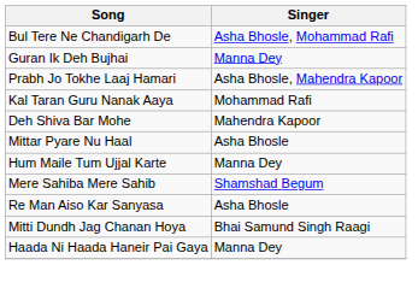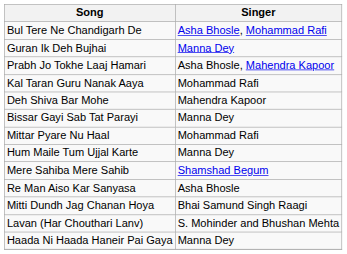 <table class="wikitable">
 <tr>
 <th>Song</th>
 <th>Singer</th>
 </tr>
 <tr>
 <td>Bul Tere Ne Chandigarh De</td>
 <td><a href='#'>Asha Bhosle</a>, <a href='#'>Mohammad Rafi</a></td>
 </tr>
 <tr>
 <td>Guran Ik Deh Bujhai</td>
 <td><a href='#'>Manna Dey</a></td>
 </tr>
 <tr>
 <td>Prabh Jo Tokhe Laaj Hamari</td>
 <td>Asha Bhosle, <a href='#'>Mahendra Kapoor</a></td>
 </tr>
 <tr>
 <td>Kal Taran Guru Nanak Aaya</td>
 <td>Mohammad Rafi</td>
 </tr>
 <tr>
 <td>Deh Shiva Bar Mohe</td>
 <td>Mahendra Kapoor</td>
 </tr>
 <tr>
+<td>Bissar Gayi Sab Tat Parayi</td>
+<td>Manna Dey</td>
+</tr>
+<tr>
 <td>Mittar Pyare Nu Haal</td>
-<td>Asha Bhosle</td>
+<td>Mohammad Rafi</td>
 </tr>
 <tr>
 <td>Hum Maile Tum Ujjal Karte</td>
 <td>Manna Dey</td>
 </tr>
 <tr>
 <td>Mere Sahiba Mere Sahib</td>
 <td><a href='#'>Shamshad Begum</a></td>
 </tr>
 <tr>
 <td>Re Man Aiso Kar Sanyasa</td>
 <td>Asha Bhosle</td>
 </tr>
 <tr>
 <td>Mitti Dundh Jag Chanan Hoya</td>
 <td>Bhai Samund Singh Raagi</td>
 </tr>
 <tr>
+<td>Lavan (Har Chouthari Lanv)</td>
+<td>S. Mohinder and Bhushan Mehta</td>
+</tr>
+<tr>
 <td>Haada Ni Haada Haneir Pai Gaya</td>
 <td>Manna Dey</td>
 </tr>
 <tr>
 </tr>
 </table>
